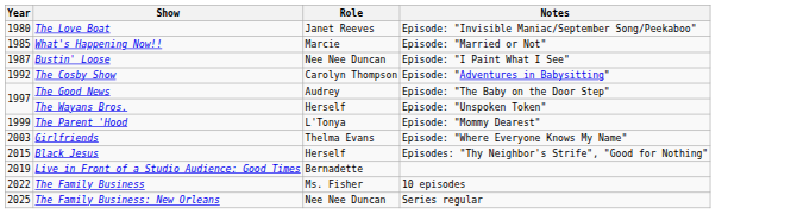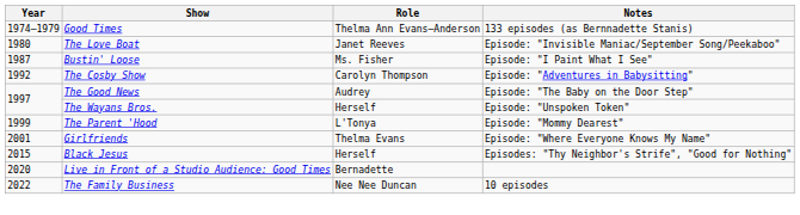 <table class="wikitable">
 <tr>
 <th>Year</th>
 <th>Show</th>
 <th>Role</th>
 <th>Notes</th>
 </tr>
 <tr>
+<td>1974–1979</td>
+<td><em><a href='#'>Good Times</a></em></td>
+<td>Thelma Ann Evans–Anderson</td>
+<td>133 episodes (as Bernnadette Stanis)</td>
+</tr>
+<tr>
 <td>1980</td>
 <td><em><a href='#'>The Love Boat</a></em></td>
 <td>Janet Reeves</td>
 <td>Episode: "Invisible Maniac/September Song/Peekaboo"</td>
 </tr>
 <tr>
-<td>1985</td>
-<td><em><a href='#'>What's Happening Now!!</a></em></td>
-<td>Marcie</td>
-<td>Episode: "Married or Not"</td>
-</tr>
-<tr>
 <td>1987</td>
 <td><em><a href='#'>Bustin' Loose</a></em></td>
-<td>Nee Nee Duncan</td>
+<td>Ms. Fisher</td>
 <td>Episode:  "I Paint What I See"</td>
 </tr>
 <tr>
 <td>1992</td>
 <td><em><a href='#'>The Cosby Show</a></em></td>
 <td>Carolyn Thompson</td>
 <td>Episode:  "<a href='#'>Adventures in Babysitting</a>"</td>
 </tr>
 <tr>
 <td rowspan=2>1997</td>
 <td><em><a href='#'>The Good News</a></em></td>
 <td>Audrey</td>
 <td>Episode: "The Baby on the Door Step"</td>
 </tr>
 <tr>
 <td><em><a href='#'>The Wayans Bros.</a></em></td>
 <td>Herself</td>
 <td>Episode: "Unspoken Token"</td>
 </tr>
 <tr>
 <td>1999</td>
 <td><em><a href='#'>The Parent 'Hood</a></em></td>
 <td>L'Tonya</td>
 <td>Episode: "Mommy Dearest"</td>
 </tr>
 <tr>
-<td>2003</td>
+<td>2001</td>
 <td><em><a href='#'>Girlfriends</a></em></td>
 <td>Thelma Evans</td>
 <td>Episode: "Where Everyone Knows My Name"</td>
 </tr>
 <tr>
 <td>2015</td>
 <td><em><a href='#'>Black Jesus</a></em></td>
 <td>Herself</td>
 <td>Episodes: "Thy Neighbor's Strife", "Good for Nothing"</td>
 </tr>
 <tr>
-<td>2019</td>
+<td>2020</td>
 <td><a href='#'><em>Live in Front of a Studio Audience: Good Times</em></a></td>
 <td>Bernadette</td>
 <td></td>
 </tr>
 <tr>
 <td>2022</td>
 <td><em><a href='#'>The Family Business</a></em></td>
-<td>Ms. Fisher</td>
+<td>Nee Nee Duncan</td>
 <td>10 episodes</td>
 </tr>
-<tr>
-<td>2025</td>
-<td><em><a href='#'>The Family Business: New Orleans</a></em></td>
-<td>Nee Nee Duncan</td>
-<td>Series regular</td>
-</tr>
 </table>
